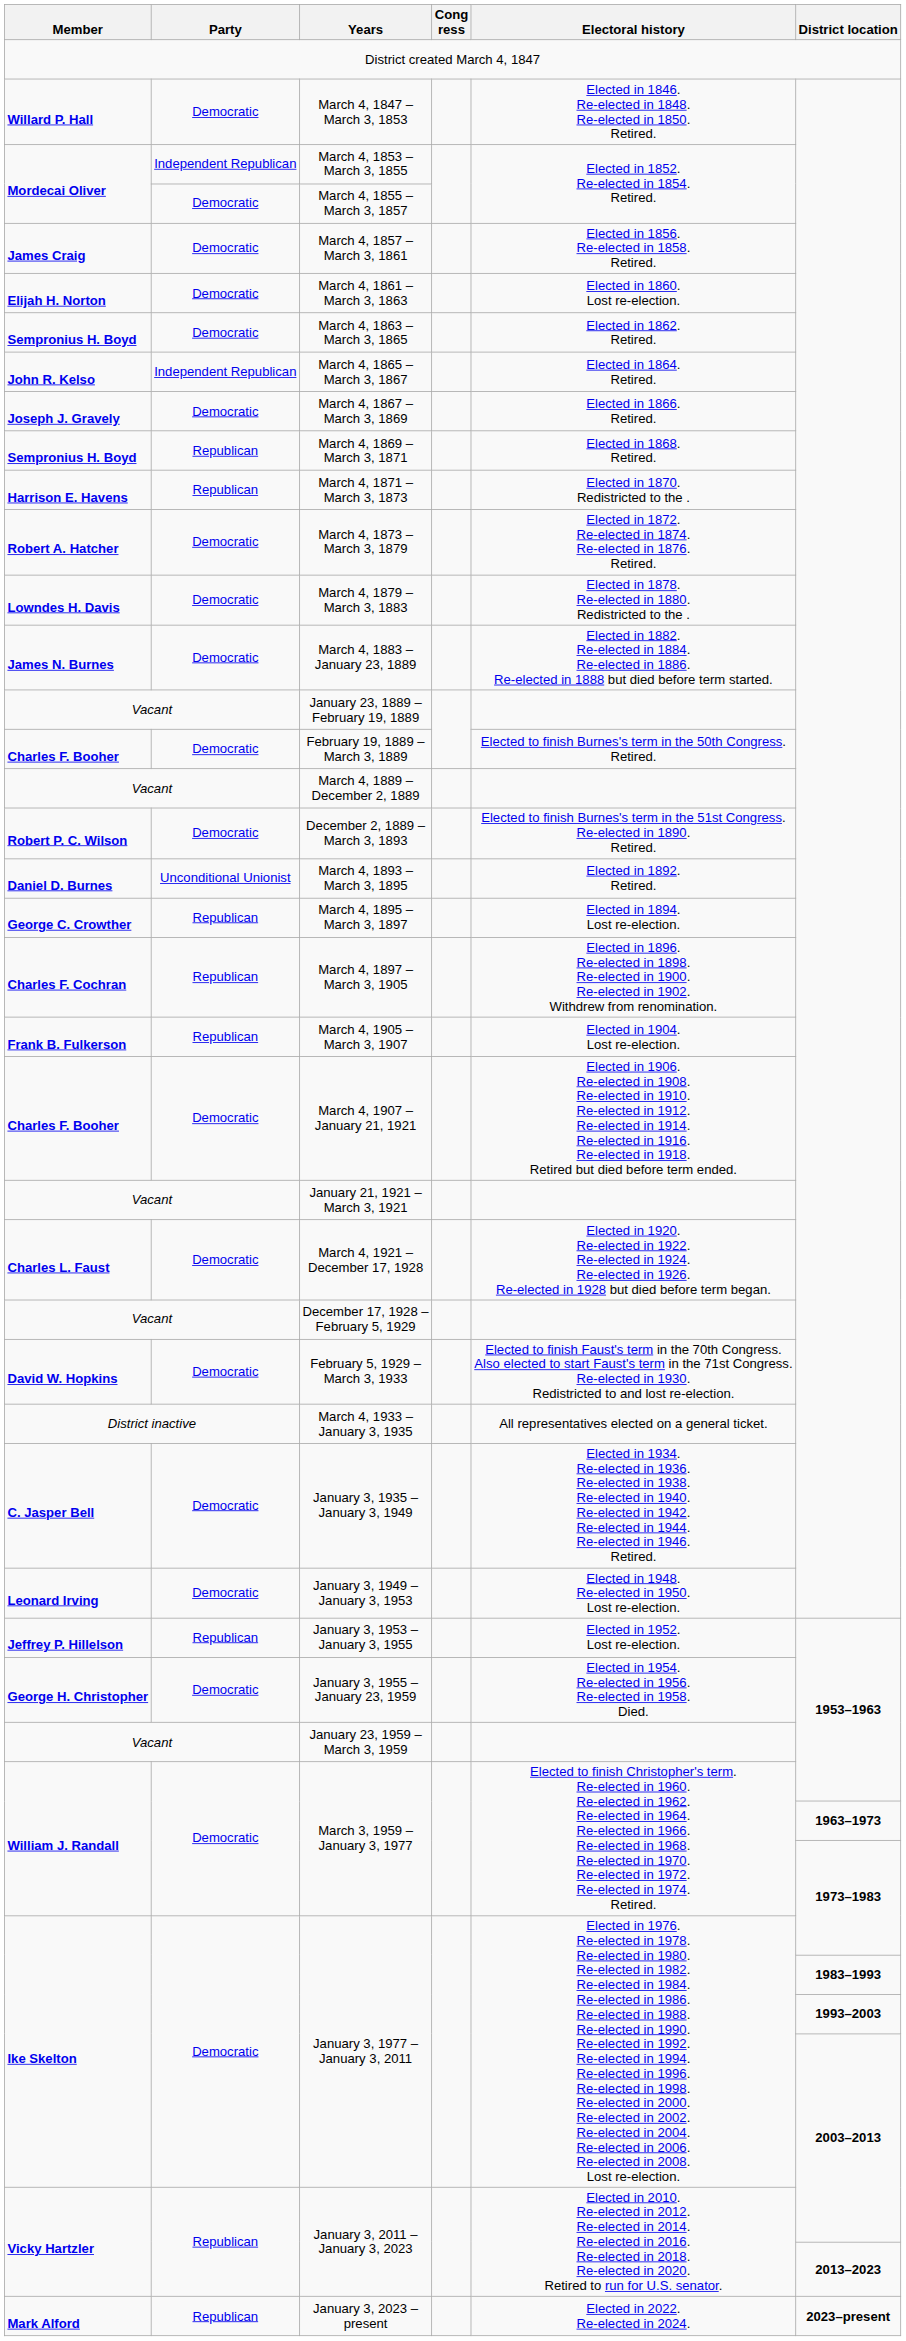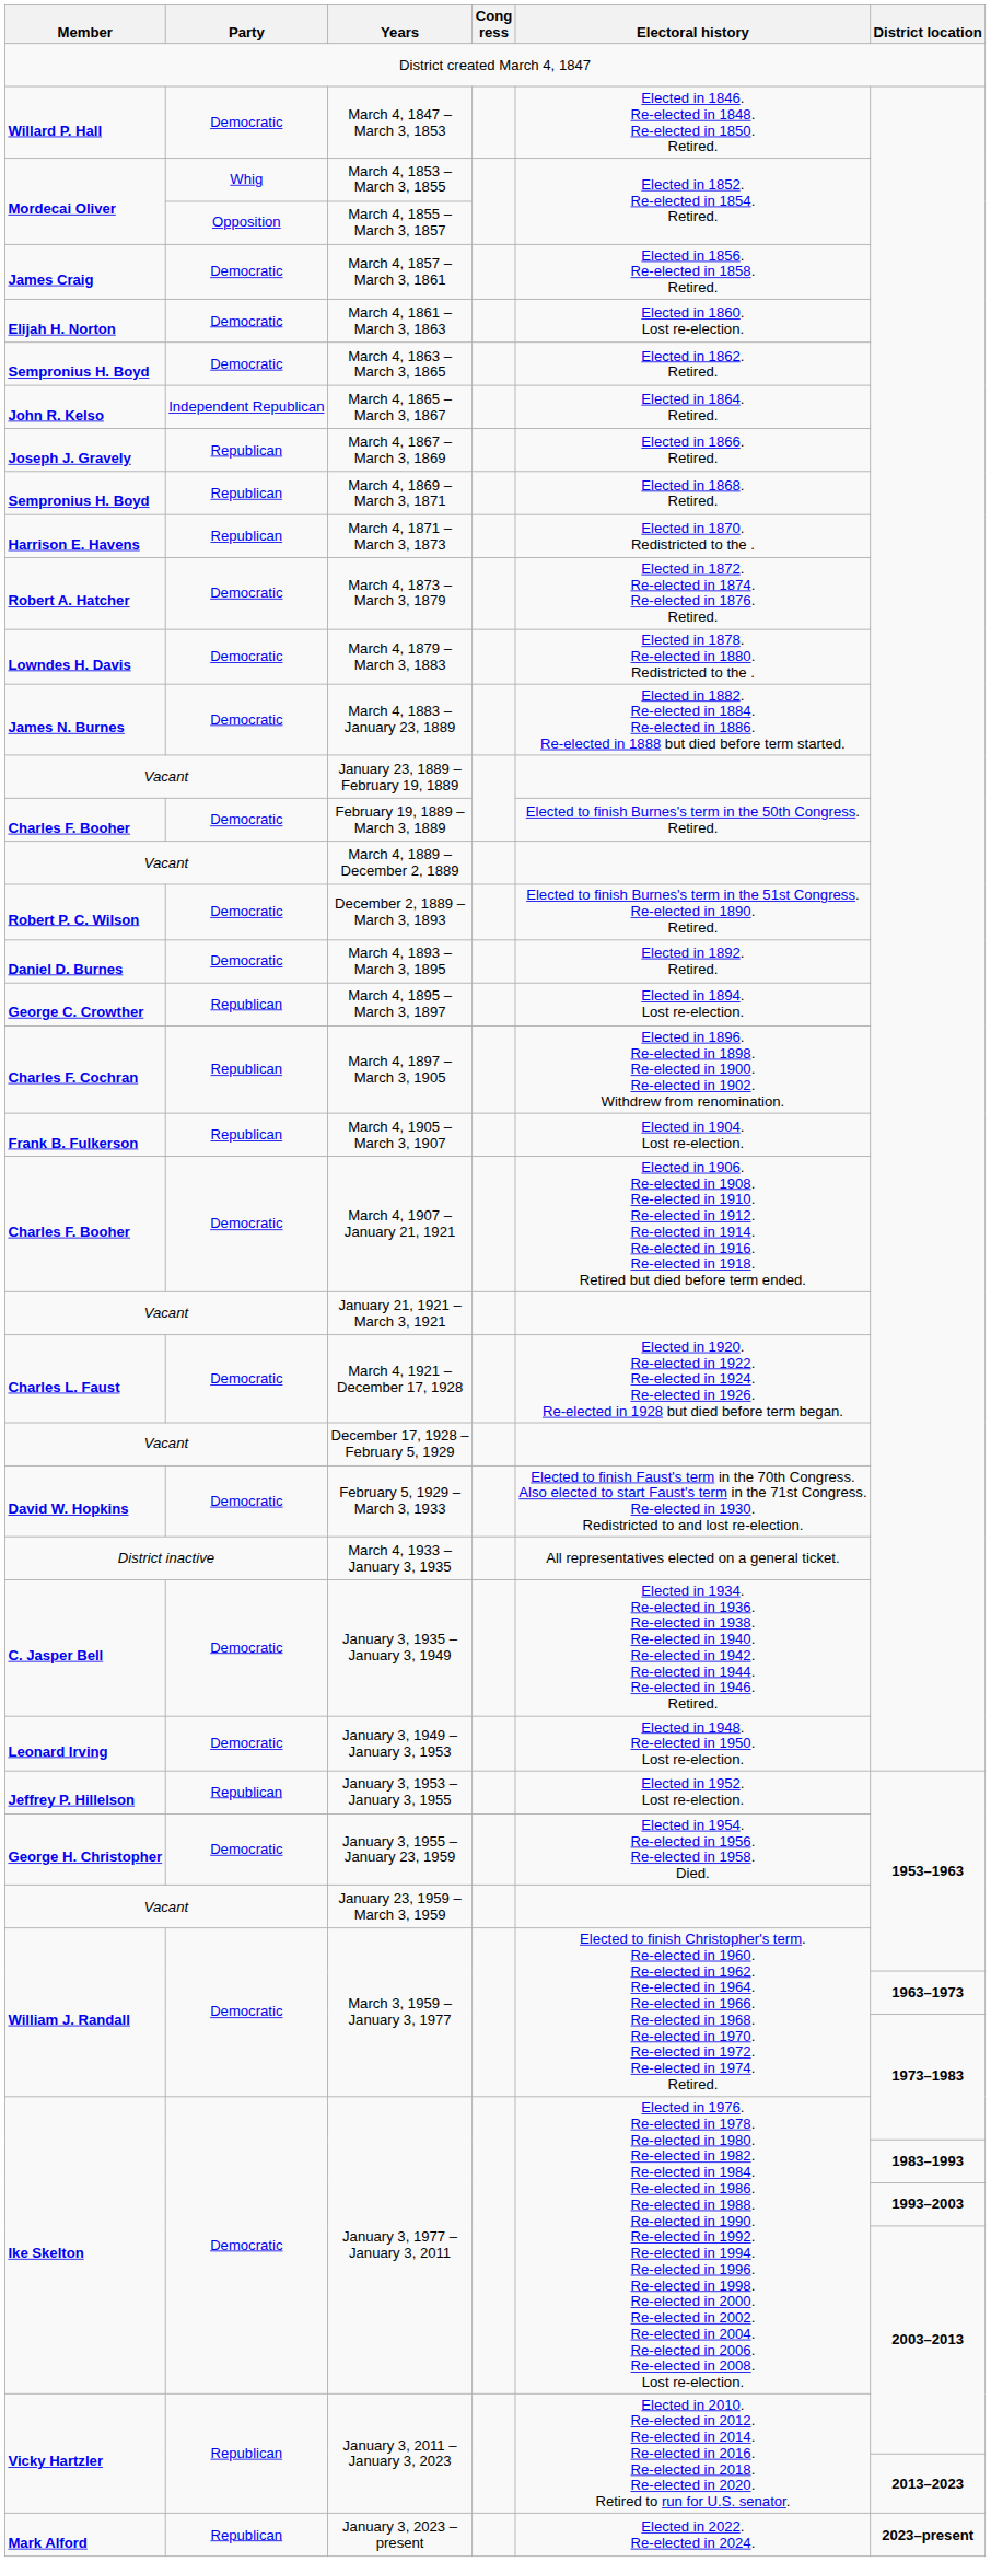 <table class=wikitable style="text-align:center">
 <tr valign=bottom>
 <th>Member</th>
 <th>Party</th>
 <th>Years</th>
 <th>Cong<br>ress</th>
 <th>Electoral history</th>
 <th>District location</th>
 </tr>
 <tr style="height:3em">
 <td colspan=6>District created March 4, 1847</td>
 </tr>
 <tr style="height:3em">
 <td align=left><br><strong><a href='#'>Willard P. Hall</a></strong><br></td>
 <td><a href='#'>Democratic</a></td>
 <td nowrap>March 4, 1847 –<br>March 3, 1853</td>
 <td></td>
 <td><a href='#'>Elected in 1846</a>.<br><a href='#'>Re-elected in 1848</a>.<br><a href='#'>Re-elected in 1850</a>.<br>Retired.</td>
 <td rowspan=29></td>
 </tr>
 <tr style="height:3em">
 <td rowspan="2" style="text-align:left;"><br><strong><a href='#'>Mordecai Oliver</a></strong><br></td>
-<td><a href='#'>Independent Republican</a></td>
+<td><a href='#'>Whig</a></td>
 <td nowrap>March 4, 1853 –<br>March 3, 1855</td>
 <td rowspan=2></td>
 <td rowspan=2><a href='#'>Elected in 1852</a>.<br><a href='#'>Re-elected in 1854</a>.<br>Retired.</td>
 </tr>
 <tr style="height:3em">
-<td><a href='#'>Democratic</a></td>
+<td><a href='#'>Opposition</a></td>
 <td nowrap>March 4, 1855 –<br>March 3, 1857</td>
 </tr>
 <tr style="height:3em">
 <td align=left><br><strong><a href='#'>James Craig</a></strong><br></td>
 <td><a href='#'>Democratic</a></td>
 <td nowrap>March 4, 1857 –<br>March 3, 1861</td>
 <td></td>
 <td><a href='#'>Elected in 1856</a>.<br><a href='#'>Re-elected in 1858</a>.<br>Retired.</td>
 </tr>
 <tr style="height:3em">
 <td align=left><br><strong><a href='#'>Elijah H. Norton</a></strong><br></td>
 <td><a href='#'>Democratic</a></td>
 <td nowrap>March 4, 1861 –<br>March 3, 1863</td>
 <td></td>
 <td><a href='#'>Elected in 1860</a>.<br>Lost re-election.</td>
 </tr>
 <tr style="height:3em">
 <td align=left><br><strong><a href='#'>Sempronius H. Boyd</a></strong><br></td>
 <td><a href='#'>Democratic</a></td>
 <td nowrap>March 4, 1863 –<br>March 3, 1865</td>
 <td></td>
 <td><a href='#'>Elected in 1862</a>.<br>Retired.</td>
 </tr>
 <tr style="height:3em">
 <td align=left><br><strong><a href='#'>John R. Kelso</a></strong><br></td>
 <td><a href='#'>Independent Republican</a></td>
 <td nowrap>March 4, 1865 –<br>March 3, 1867</td>
 <td></td>
 <td><a href='#'>Elected in 1864</a>.<br>Retired.</td>
 </tr>
 <tr style="height:3em">
 <td align=left><br><strong><a href='#'>Joseph J. Gravely</a></strong><br></td>
-<td><a href='#'>Democratic</a></td>
+<td><a href='#'>Republican</a></td>
 <td nowrap>March 4, 1867 –<br>March 3, 1869</td>
 <td></td>
 <td><a href='#'>Elected in 1866</a>.<br>Retired.</td>
 </tr>
 <tr style="height:3em">
 <td align=left><br><strong><a href='#'>Sempronius H. Boyd</a></strong><br></td>
 <td><a href='#'>Republican</a></td>
 <td nowrap>March 4, 1869 –<br>March 3, 1871</td>
 <td></td>
 <td><a href='#'>Elected in 1868</a>.<br>Retired.</td>
 </tr>
 <tr style="height:3em">
 <td align=left><br><strong><a href='#'>Harrison E. Havens</a></strong><br></td>
 <td><a href='#'>Republican</a></td>
 <td nowrap>March 4, 1871 –<br>March 3, 1873</td>
 <td></td>
 <td><a href='#'>Elected in 1870</a>.<br>Redistricted to the .</td>
 </tr>
 <tr style="height:3em">
 <td align=left><br><strong><a href='#'>Robert A. Hatcher</a></strong><br></td>
 <td><a href='#'>Democratic</a></td>
 <td nowrap>March 4, 1873 –<br>March 3, 1879</td>
 <td></td>
 <td><a href='#'>Elected in 1872</a>.<br><a href='#'>Re-elected in 1874</a>.<br><a href='#'>Re-elected in 1876</a>.<br>Retired.</td>
 </tr>
 <tr style="height:3em">
 <td align=left><br><strong><a href='#'>Lowndes H. Davis</a></strong><br></td>
 <td><a href='#'>Democratic</a></td>
 <td nowrap>March 4, 1879 –<br>March 3, 1883</td>
 <td></td>
 <td><a href='#'>Elected in 1878</a>.<br><a href='#'>Re-elected in 1880</a>.<br>Redistricted to the .</td>
 </tr>
 <tr style="height:3em">
 <td align=left><br><strong><a href='#'>James N. Burnes</a></strong><br></td>
 <td><a href='#'>Democratic</a></td>
 <td nowrap>March 4, 1883 –<br>January 23, 1889</td>
 <td></td>
 <td><a href='#'>Elected in 1882</a>.<br><a href='#'>Re-elected in 1884</a>.<br><a href='#'>Re-elected in 1886</a>.<br><a href='#'>Re-elected in 1888</a> but died before term started.</td>
 </tr>
 <tr style="height:3em">
 <td colspan=2><em>Vacant</em></td>
 <td nowrap>January 23, 1889 –<br>February 19, 1889</td>
 <td rowspan=2></td>
 <td></td>
 </tr>
 <tr style="height:3em">
 <td align=left><br><strong><a href='#'>Charles F. Booher</a></strong><br></td>
 <td><a href='#'>Democratic</a></td>
 <td nowrap>February 19, 1889 –<br>March 3, 1889</td>
 <td><a href='#'>Elected to finish Burnes's term in the 50th Congress</a>.<br>Retired.</td>
 </tr>
 <tr style="height:3em">
 <td colspan=2><em>Vacant</em></td>
 <td nowrap>March 4, 1889 –<br>December 2, 1889</td>
 <td></td>
 <td></td>
 </tr>
 <tr style="height:3em">
 <td align=left><br><strong><a href='#'>Robert P. C. Wilson</a></strong><br></td>
 <td><a href='#'>Democratic</a></td>
 <td nowrap>December 2, 1889 –<br>March 3, 1893</td>
 <td></td>
 <td><a href='#'>Elected to finish Burnes's term in the 51st Congress</a>.<br><a href='#'>Re-elected in 1890</a>.<br>Retired.</td>
 </tr>
 <tr style="height:3em">
 <td align=left><br><strong><a href='#'>Daniel D. Burnes</a></strong><br></td>
-<td><a href='#'>Unconditional Unionist</a></td>
+<td><a href='#'>Democratic</a></td>
 <td nowrap>March 4, 1893 –<br>March 3, 1895</td>
 <td></td>
 <td><a href='#'>Elected in 1892</a>.<br>Retired.</td>
 </tr>
 <tr style="height:3em">
 <td align=left><br><strong><a href='#'>George C. Crowther</a></strong><br></td>
 <td><a href='#'>Republican</a></td>
 <td nowrap>March 4, 1895 –<br>March 3, 1897</td>
 <td></td>
 <td><a href='#'>Elected in 1894</a>.<br>Lost re-election.</td>
 </tr>
 <tr style="height:3em">
 <td align=left><br><strong><a href='#'>Charles F. Cochran</a></strong><br></td>
 <td><a href='#'>Republican</a></td>
 <td nowrap>March 4, 1897 –<br>March 3, 1905</td>
 <td></td>
 <td><a href='#'>Elected in 1896</a>.<br><a href='#'>Re-elected in 1898</a>.<br><a href='#'>Re-elected in 1900</a>.<br><a href='#'>Re-elected in 1902</a>.<br>Withdrew from renomination.</td>
 </tr>
 <tr style="height:3em">
 <td align=left><br><strong><a href='#'>Frank B. Fulkerson</a></strong><br></td>
 <td><a href='#'>Republican</a></td>
 <td nowrap>March 4, 1905 –<br>March 3, 1907</td>
 <td></td>
 <td><a href='#'>Elected in 1904</a>.<br>Lost re-election.</td>
 </tr>
 <tr style="height:3em">
 <td align=left><br><strong><a href='#'>Charles F. Booher</a></strong><br></td>
 <td><a href='#'>Democratic</a></td>
 <td nowrap>March 4, 1907 –<br>January 21, 1921</td>
 <td></td>
 <td><a href='#'>Elected in 1906</a>.<br><a href='#'>Re-elected in 1908</a>.<br><a href='#'>Re-elected in 1910</a>.<br><a href='#'>Re-elected in 1912</a>.<br><a href='#'>Re-elected in 1914</a>.<br><a href='#'>Re-elected in 1916</a>.<br><a href='#'>Re-elected in 1918</a>.<br>Retired but died before term ended.</td>
 </tr>
 <tr style="height:3em">
 <td colspan=2><em>Vacant</em></td>
 <td nowrap>January 21, 1921 –<br>March 3, 1921</td>
 <td></td>
 <td></td>
 </tr>
 <tr style="height:3em">
 <td align=left><br><strong><a href='#'>Charles L. Faust</a></strong><br></td>
 <td><a href='#'>Democratic</a></td>
 <td nowrap>March 4, 1921 –<br>December 17, 1928</td>
 <td></td>
 <td><a href='#'>Elected in 1920</a>.<br><a href='#'>Re-elected in 1922</a>.<br><a href='#'>Re-elected in 1924</a>.<br><a href='#'>Re-elected in 1926</a>.<br><a href='#'>Re-elected in 1928</a> but died before term began.</td>
 </tr>
 <tr style="height:3em">
 <td colspan=2><em>Vacant</em></td>
 <td nowrap>December 17, 1928 –<br>February 5, 1929</td>
 <td></td>
 <td></td>
 </tr>
 <tr style="height:3em">
 <td align=left><br><strong><a href='#'>David W. Hopkins</a></strong><br></td>
 <td><a href='#'>Democratic</a></td>
 <td nowrap>February 5, 1929 –<br>March 3, 1933</td>
 <td></td>
 <td><a href='#'>Elected to finish Faust's term</a> in the 70th Congress.<br><a href='#'>Also elected to start Faust's term</a> in the 71st Congress.<br><a href='#'>Re-elected in 1930</a>.<br>Redistricted to  and lost re-election.</td>
 </tr>
 <tr style="height:3em">
 <td colspan=2><em>District inactive</em></td>
 <td nowrap>March 4, 1933 –<br>January 3, 1935</td>
 <td></td>
 <td>All representatives elected  on a general ticket.</td>
 </tr>
 <tr style="height:3em">
 <td align=left><br><strong><a href='#'>C. Jasper Bell</a></strong><br></td>
 <td><a href='#'>Democratic</a></td>
 <td nowrap>January 3, 1935 –<br>January 3, 1949</td>
 <td></td>
 <td><a href='#'>Elected in 1934</a>.<br><a href='#'>Re-elected in 1936</a>.<br><a href='#'>Re-elected in 1938</a>.<br><a href='#'>Re-elected in 1940</a>.<br><a href='#'>Re-elected in 1942</a>.<br><a href='#'>Re-elected in 1944</a>.<br><a href='#'>Re-elected in 1946</a>.<br>Retired.</td>
 </tr>
 <tr style="height:3em">
 <td align=left><br><strong><a href='#'>Leonard Irving</a></strong><br></td>
 <td><a href='#'>Democratic</a></td>
 <td nowrap>January 3, 1949 –<br>January 3, 1953</td>
 <td></td>
 <td><a href='#'>Elected in 1948</a>.<br><a href='#'>Re-elected in 1950</a>.<br>Lost re-election.</td>
 </tr>
 <tr style="height:3em">
 <td align=left><br><strong><a href='#'>Jeffrey P. Hillelson</a></strong><br></td>
 <td><a href='#'>Republican</a></td>
 <td nowrap>January 3, 1953 –<br>January 3, 1955</td>
 <td></td>
 <td><a href='#'>Elected in 1952</a>.<br>Lost re-election.</td>
 <td rowspan=4><strong>1953–1963</strong><br></td>
 </tr>
 <tr style="height:3em">
 <td align=left><br><strong><a href='#'>George H. Christopher</a></strong><br></td>
 <td><a href='#'>Democratic</a></td>
 <td nowrap>January 3, 1955 –<br>January 23, 1959</td>
 <td></td>
 <td><a href='#'>Elected in 1954</a>.<br><a href='#'>Re-elected in 1956</a>.<br><a href='#'>Re-elected in 1958</a>.<br>Died.</td>
 </tr>
 <tr style="height:3em">
 <td colspan=2><em>Vacant</em></td>
 <td nowrap>January 23, 1959 –<br>March 3, 1959</td>
 <td></td>
 <td></td>
 </tr>
 <tr style="height:3em">
 <td rowspan=3 align=left><br><strong><a href='#'>William J. Randall</a></strong><br></td>
 <td rowspan=3 ><a href='#'>Democratic</a></td>
 <td rowspan=3 nowrap>March 3, 1959 –<br>January 3, 1977</td>
 <td rowspan=3></td>
 <td rowspan=3><a href='#'>Elected to finish Christopher's term</a>.<br><a href='#'>Re-elected in 1960</a>.<br><a href='#'>Re-elected in 1962</a>.<br><a href='#'>Re-elected in 1964</a>.<br><a href='#'>Re-elected in 1966</a>.<br><a href='#'>Re-elected in 1968</a>.<br><a href='#'>Re-elected in 1970</a>.<br><a href='#'>Re-elected in 1972</a>.<br><a href='#'>Re-elected in 1974</a>.<br>Retired.</td>
 </tr>
 <tr style="height:3em">
 <td><strong>1963–1973</strong><br></td>
 </tr>
 <tr style="height:3em">
 <td rowspan=2><strong>1973–1983</strong><br></td>
 </tr>
 <tr style="height:3em">
 <td rowspan=4 align=left><br><strong><a href='#'>Ike Skelton</a></strong><br></td>
 <td rowspan=4 ><a href='#'>Democratic</a></td>
 <td rowspan=4 nowrap>January 3, 1977 –<br>January 3, 2011</td>
 <td rowspan=4></td>
 <td rowspan=4><a href='#'>Elected in 1976</a>.<br><a href='#'>Re-elected in 1978</a>.<br><a href='#'>Re-elected in 1980</a>.<br><a href='#'>Re-elected in 1982</a>.<br><a href='#'>Re-elected in 1984</a>.<br><a href='#'>Re-elected in 1986</a>.<br><a href='#'>Re-elected in 1988</a>.<br><a href='#'>Re-elected in 1990</a>.<br><a href='#'>Re-elected in 1992</a>.<br><a href='#'>Re-elected in 1994</a>.<br><a href='#'>Re-elected in 1996</a>.<br><a href='#'>Re-elected in 1998</a>.<br><a href='#'>Re-elected in 2000</a>.<br><a href='#'>Re-elected in 2002</a>.<br><a href='#'>Re-elected in 2004</a>.<br><a href='#'>Re-elected in 2006</a>.<br><a href='#'>Re-elected in 2008</a>.<br>Lost re-election.</td>
 </tr>
 <tr style="height:3em">
 <td><strong>1983–1993</strong><br></td>
 </tr>
 <tr style="height:3em">
 <td><strong>1993–2003</strong><br></td>
 </tr>
 <tr style="height:3em">
 <td rowspan=2><strong>2003–2013</strong><br></td>
 </tr>
 <tr style="height:3em">
 <td rowspan=2 align=left><br><strong><a href='#'>Vicky Hartzler</a></strong><br></td>
 <td rowspan=2 ><a href='#'>Republican</a></td>
 <td rowspan=2 nowrap>January 3, 2011 –<br>January 3, 2023</td>
 <td rowspan=2></td>
 <td rowspan=2><a href='#'>Elected in 2010</a>.<br><a href='#'>Re-elected in 2012</a>.<br><a href='#'>Re-elected in 2014</a>.<br><a href='#'>Re-elected in 2016</a>.<br><a href='#'>Re-elected in 2018</a>.<br><a href='#'>Re-elected in 2020</a>.<br>Retired to <a href='#'>run for U.S. senator</a>.</td>
 </tr>
 <tr style="height:3em">
 <td><strong>2013–2023</strong><br></td>
 </tr>
 <tr style="height:3em">
 <td align=left><br><strong><a href='#'>Mark Alford</a></strong><br></td>
 <td><a href='#'>Republican</a></td>
 <td>January 3, 2023 –<br>present</td>
 <td></td>
 <td><a href='#'>Elected in 2022</a>.<br><a href='#'>Re-elected in 2024</a>.</td>
 <td><strong>2023–present</strong><br></td>
 </tr>
 </table>
